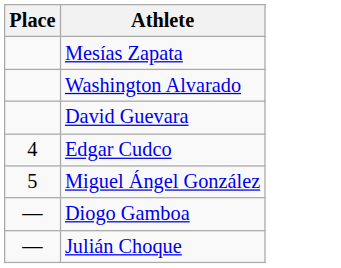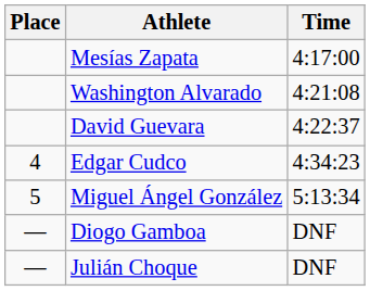 <table class=wikitable>
 <tr>
 <th>Place</th>
 <th>Athlete</th>
+<th>Time</th>
 </tr>
 <tr>
 <td align=center></td>
 <td><a href='#'>Mesías Zapata</a> </td>
+<td>4:17:00</td>
 </tr>
 <tr>
 <td align=center></td>
 <td><a href='#'>Washington Alvarado</a> </td>
+<td>4:21:08</td>
 </tr>
 <tr>
 <td align=center></td>
 <td><a href='#'>David Guevara</a> </td>
+<td>4:22:37</td>
 </tr>
 <tr>
 <td align=center>4</td>
 <td><a href='#'>Edgar Cudco</a> </td>
+<td>4:34:23</td>
 </tr>
 <tr>
 <td align=center>5</td>
 <td><a href='#'>Miguel Ángel González</a> </td>
+<td>5:13:34</td>
 </tr>
 <tr>
 <td align=center>—</td>
 <td><a href='#'>Diogo Gamboa</a> </td>
+<td>DNF</td>
 </tr>
 <tr>
 <td align=center>—</td>
 <td><a href='#'>Julián Choque</a> </td>
+<td>DNF</td>
 </tr>
 </table>
